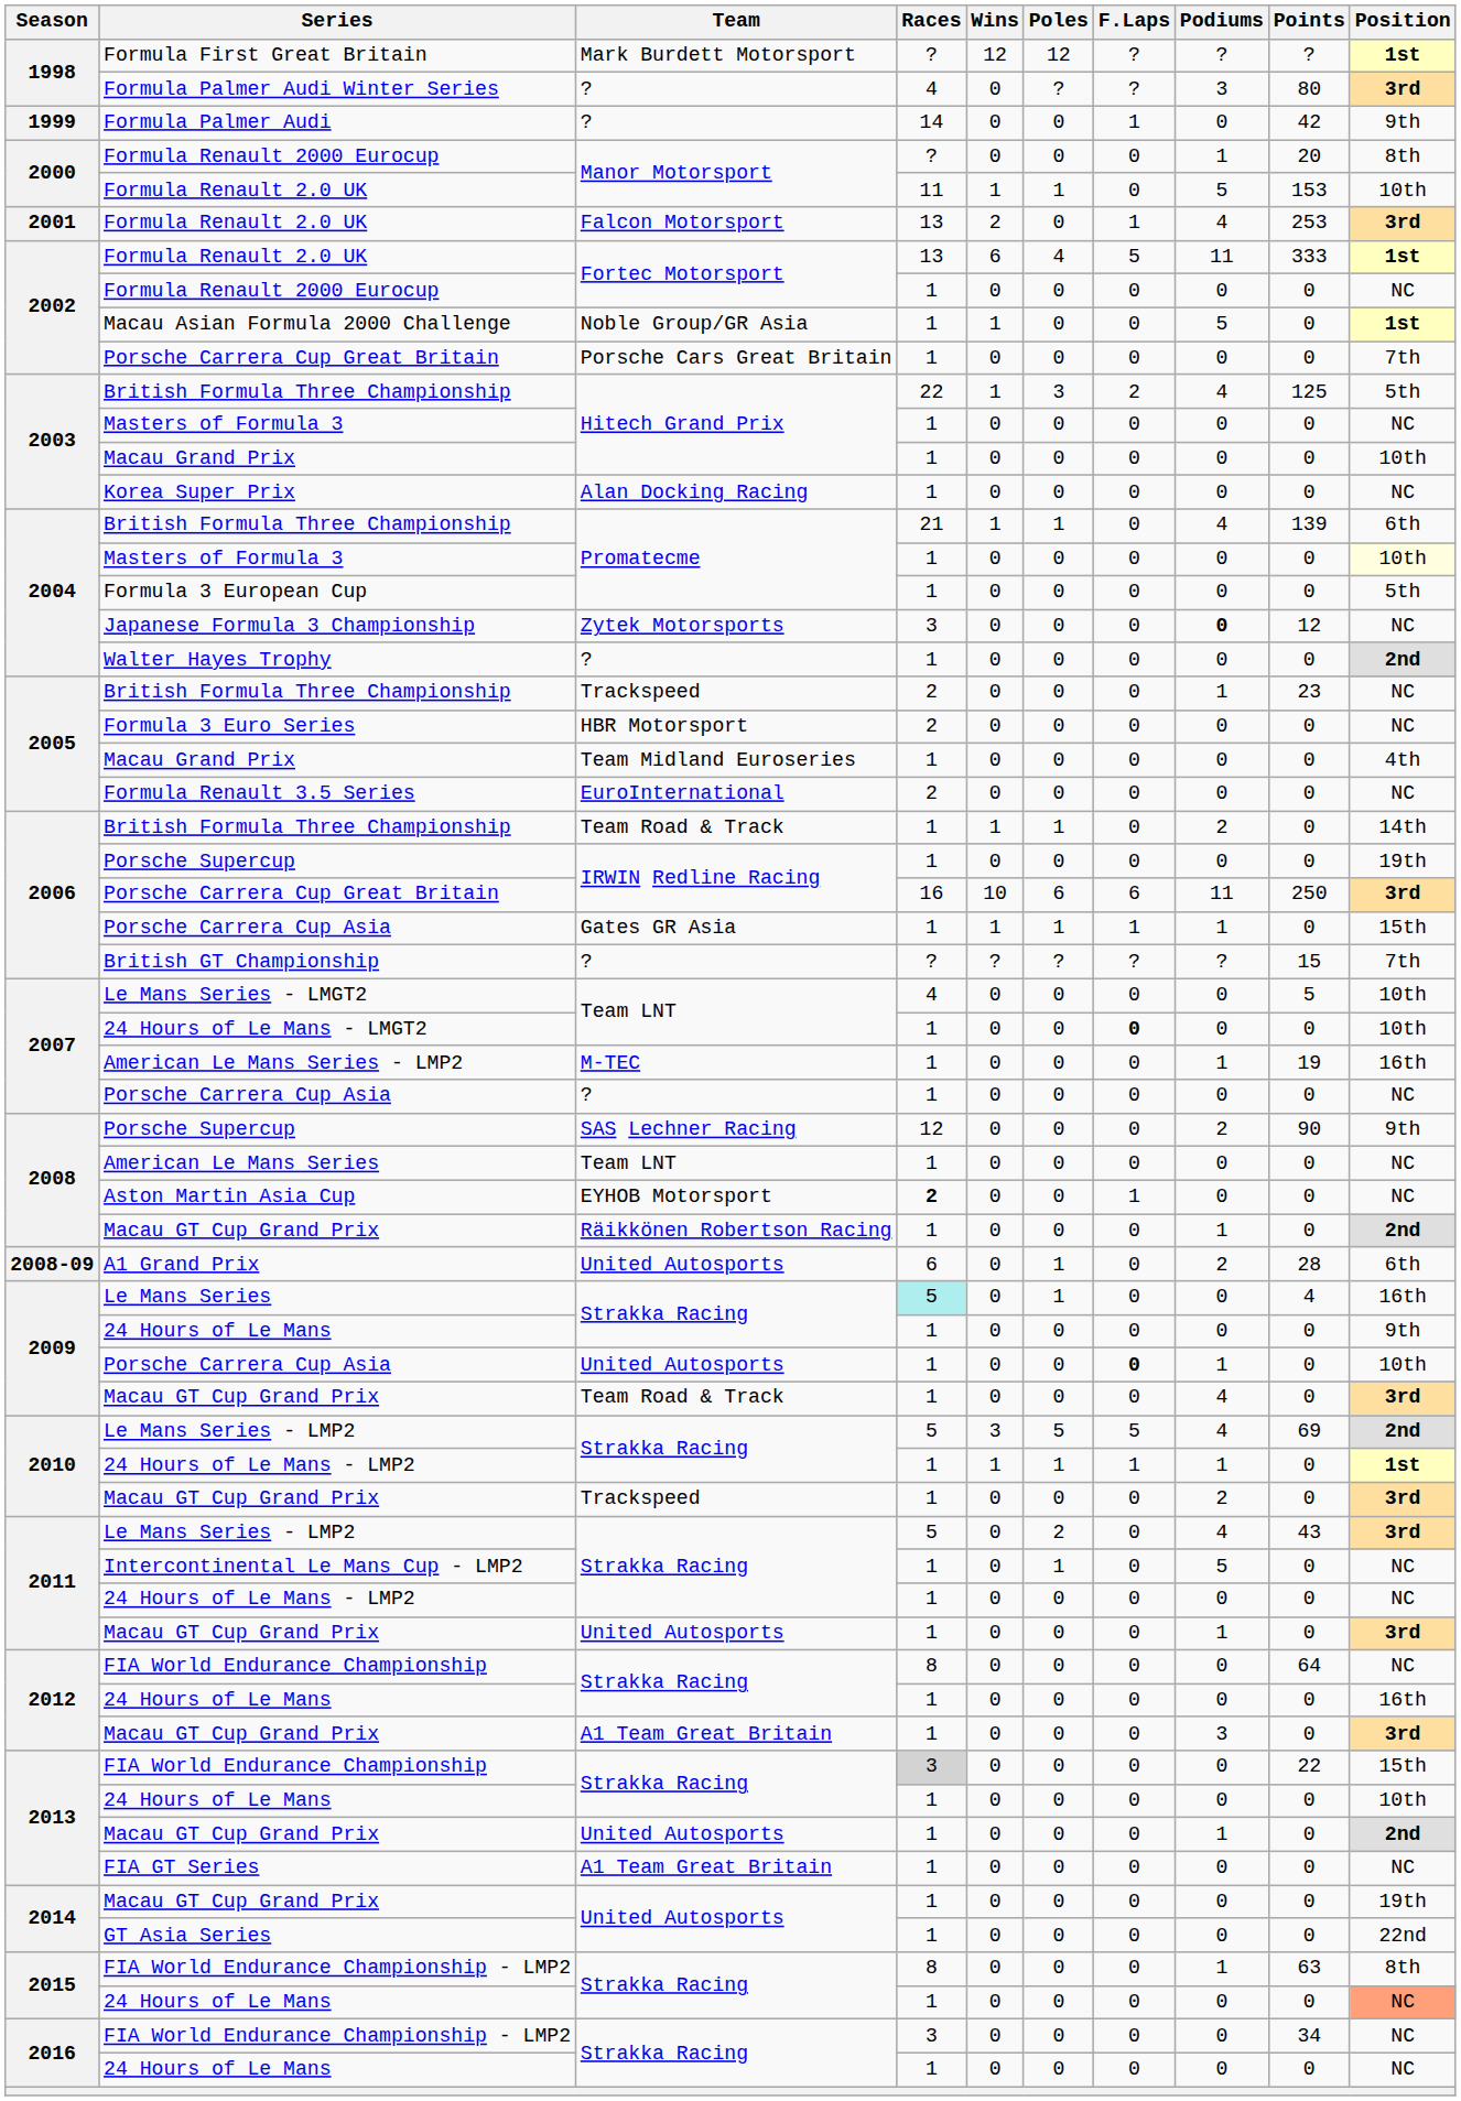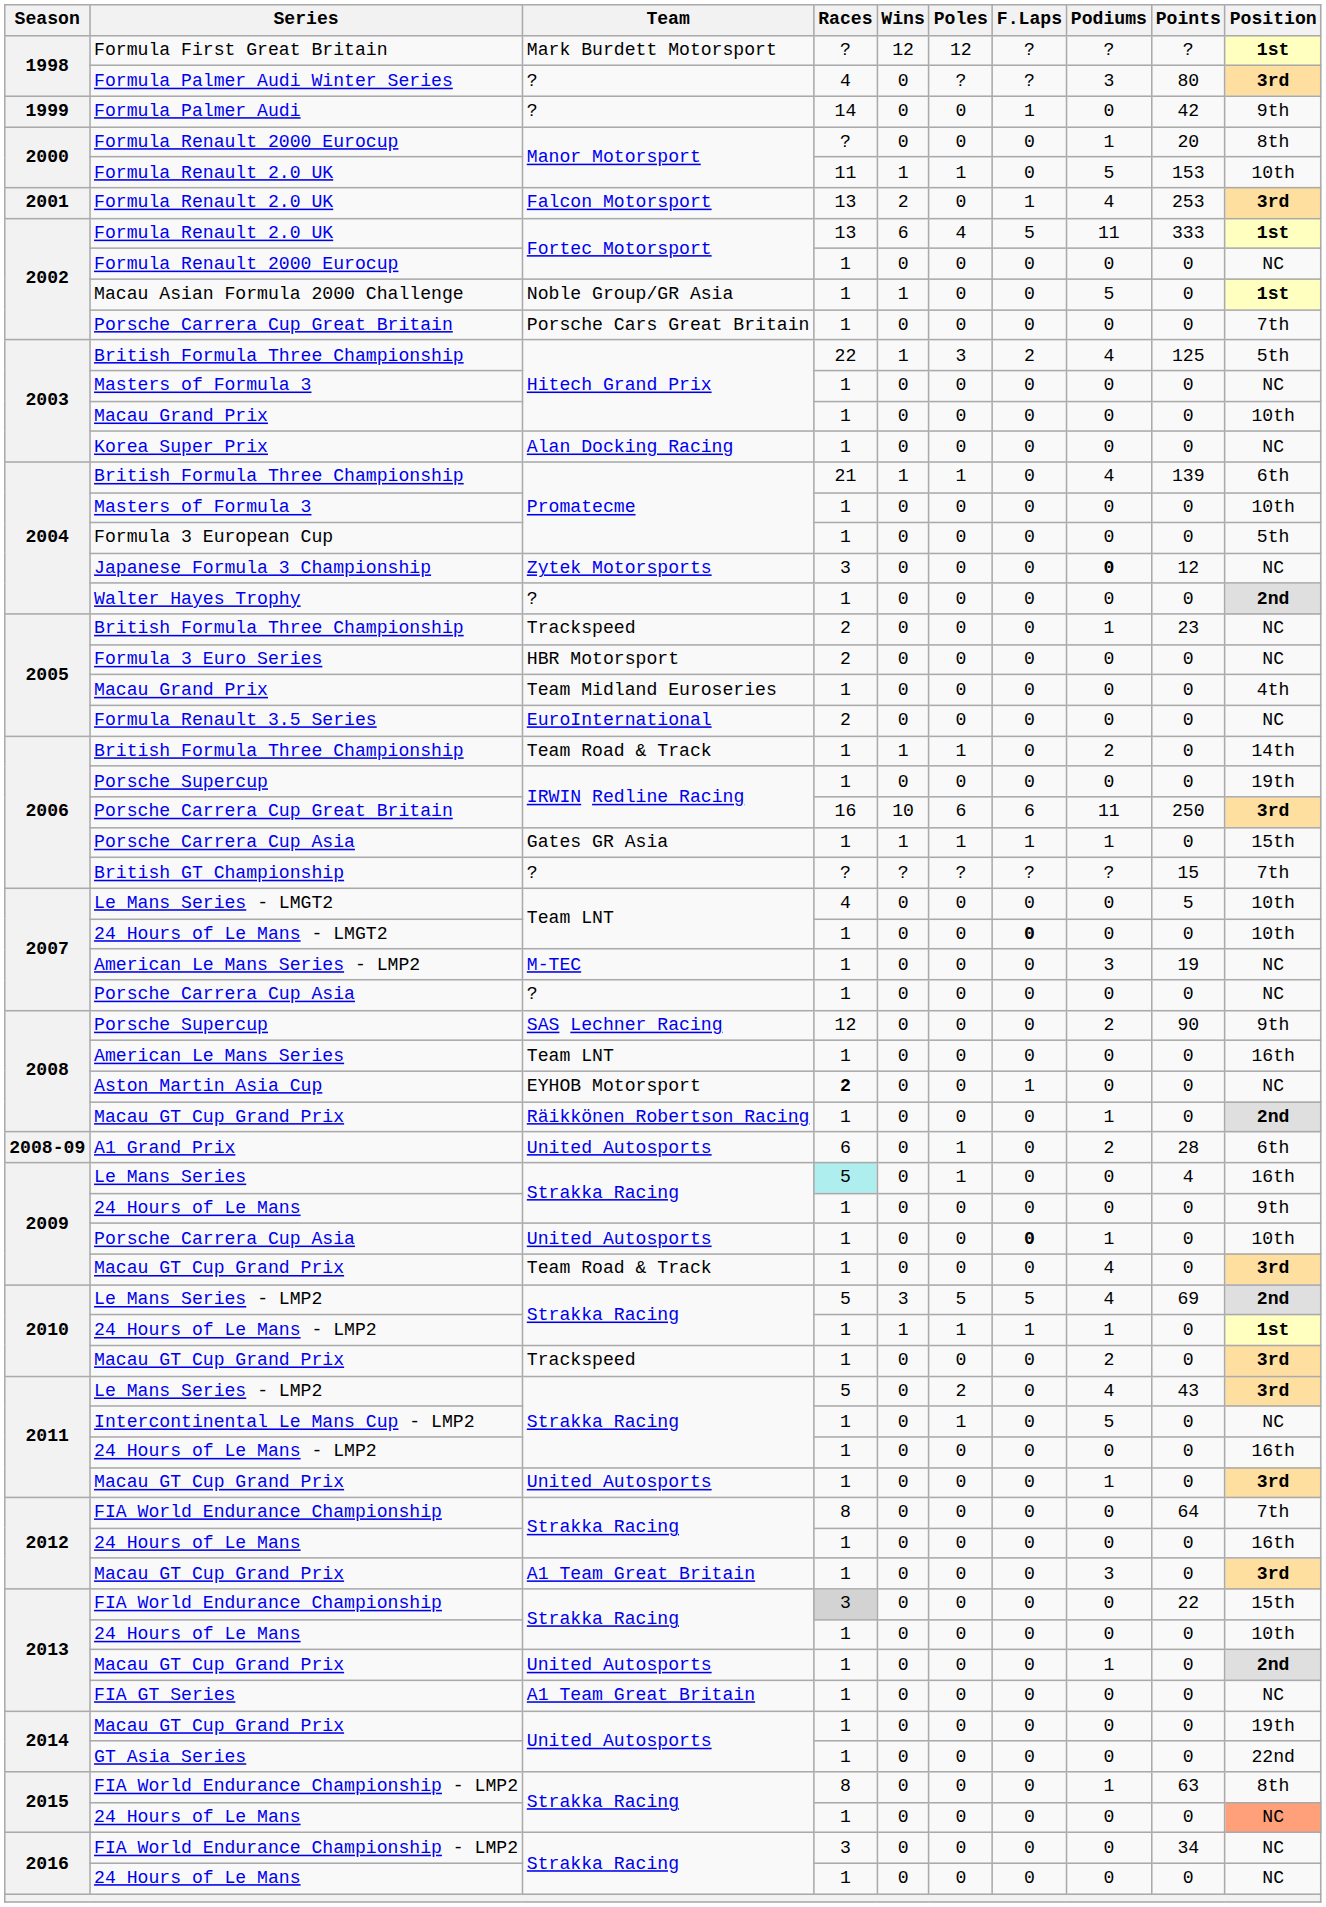 <table class="wikitable" style="font-size: 90%; text-align:center">
 <tr>
 <th>Season</th>
 <th>Series</th>
 <th>Team</th>
 <th>Races</th>
 <th>Wins</th>
 <th>Poles</th>
 <th>F.Laps</th>
 <th>Podiums</th>
 <th>Points</th>
 <th>Position</th>
 </tr>
 <tr>
 <th rowspan=2>1998</th>
 <td align=left>Formula First Great Britain</td>
 <td align=left>Mark Burdett Motorsport</td>
 <td>?</td>
 <td>12</td>
 <td>12</td>
 <td>?</td>
 <td>?</td>
 <td>?</td>
 <td style="background:#FFFFBF;"><strong>1st</strong></td>
 </tr>
 <tr>
 <td align=left><a href='#'>Formula Palmer Audi Winter Series</a></td>
 <td align=left>?</td>
 <td>4</td>
 <td>0</td>
 <td>?</td>
 <td>?</td>
 <td>3</td>
 <td>80</td>
 <td style="background:#FFDF9F;"><strong>3rd</strong></td>
 </tr>
 <tr>
 <th>1999</th>
 <td align=left><a href='#'>Formula Palmer Audi</a></td>
 <td align=left>?</td>
 <td>14</td>
 <td>0</td>
 <td>0</td>
 <td>1</td>
 <td>0</td>
 <td>42</td>
 <td>9th</td>
 </tr>
 <tr>
 <th rowspan=2>2000</th>
 <td align=left><a href='#'>Formula Renault 2000 Eurocup</a></td>
 <td rowspan=2 align=left><a href='#'>Manor Motorsport</a></td>
 <td>?</td>
 <td>0</td>
 <td>0</td>
 <td>0</td>
 <td>1</td>
 <td>20</td>
 <td>8th</td>
 </tr>
 <tr>
 <td align=left><a href='#'>Formula Renault 2.0 UK</a></td>
 <td>11</td>
 <td>1</td>
 <td>1</td>
 <td>0</td>
 <td>5</td>
 <td>153</td>
 <td>10th</td>
 </tr>
 <tr>
 <th>2001</th>
 <td align=left><a href='#'>Formula Renault 2.0 UK</a></td>
 <td align=left><a href='#'>Falcon Motorsport</a></td>
 <td>13</td>
 <td>2</td>
 <td>0</td>
 <td>1</td>
 <td>4</td>
 <td>253</td>
 <td style="background:#FFDF9F;"><strong>3rd</strong></td>
 </tr>
 <tr>
 <th rowspan=4>2002</th>
 <td align=left><a href='#'>Formula Renault 2.0 UK</a></td>
 <td rowspan=2 align=left><a href='#'>Fortec Motorsport</a></td>
 <td>13</td>
 <td>6</td>
 <td>4</td>
 <td>5</td>
 <td>11</td>
 <td>333</td>
 <td style="background:#FFFFBF;"><strong>1st</strong></td>
 </tr>
 <tr>
 <td align=left><a href='#'>Formula Renault 2000 Eurocup</a></td>
 <td>1</td>
 <td>0</td>
 <td>0</td>
 <td>0</td>
 <td>0</td>
 <td>0</td>
 <td>NC</td>
 </tr>
 <tr>
 <td align=left>Macau Asian Formula 2000 Challenge</td>
 <td align=left>Noble Group/GR Asia</td>
 <td>1</td>
 <td>1</td>
 <td>0</td>
 <td>0</td>
 <td>5</td>
 <td>0</td>
 <td style="background:#FFFFBF;"><strong>1st</strong></td>
 </tr>
 <tr>
 <td align=left><a href='#'>Porsche Carrera Cup Great Britain</a></td>
 <td align=left>Porsche Cars Great Britain</td>
 <td>1</td>
 <td>0</td>
 <td>0</td>
 <td>0</td>
 <td>0</td>
 <td>0</td>
 <td>7th</td>
 </tr>
 <tr>
 <th rowspan=4>2003</th>
 <td align=left><a href='#'>British Formula Three Championship</a></td>
 <td rowspan=3 align=left><a href='#'>Hitech Grand Prix</a></td>
 <td>22</td>
 <td>1</td>
 <td>3</td>
 <td>2</td>
 <td>4</td>
 <td>125</td>
 <td>5th</td>
 </tr>
 <tr>
 <td align=left><a href='#'>Masters of Formula 3</a></td>
 <td>1</td>
 <td>0</td>
 <td>0</td>
 <td>0</td>
 <td>0</td>
 <td>0</td>
 <td>NC</td>
 </tr>
 <tr>
 <td align=left><a href='#'>Macau Grand Prix</a></td>
 <td>1</td>
 <td>0</td>
 <td>0</td>
 <td>0</td>
 <td>0</td>
 <td>0</td>
 <td>10th</td>
 </tr>
 <tr>
 <td align=left><a href='#'>Korea Super Prix</a></td>
 <td align=left><a href='#'>Alan Docking Racing</a></td>
 <td>1</td>
 <td>0</td>
 <td>0</td>
 <td>0</td>
 <td>0</td>
 <td>0</td>
 <td>NC</td>
 </tr>
 <tr>
 <th rowspan=5>2004</th>
 <td align=left><a href='#'>British Formula Three Championship</a></td>
 <td rowspan=3 align=left><a href='#'>Promatecme</a></td>
 <td>21</td>
 <td>1</td>
 <td>1</td>
 <td>0</td>
 <td>4</td>
 <td>139</td>
 <td>6th</td>
 </tr>
 <tr>
 <td align=left><a href='#'>Masters of Formula 3</a></td>
 <td>1</td>
 <td>0</td>
 <td>0</td>
 <td>0</td>
 <td>0</td>
 <td>0</td>
-<td style="background: lightyellow;">10th</td>
+<td>10th</td>
 </tr>
 <tr>
 <td align=left>Formula 3 European Cup</td>
 <td>1</td>
 <td>0</td>
 <td>0</td>
 <td>0</td>
 <td>0</td>
 <td>0</td>
 <td>5th</td>
 </tr>
 <tr>
 <td align=left><a href='#'>Japanese Formula 3 Championship</a></td>
 <td align=left><a href='#'>Zytek Motorsports</a></td>
 <td>3</td>
 <td>0</td>
 <td>0</td>
 <td>0</td>
 <td><strong>0</strong></td>
 <td>12</td>
 <td>NC</td>
 </tr>
 <tr>
 <td align=left><a href='#'>Walter Hayes Trophy</a></td>
 <td align=left>?</td>
 <td>1</td>
 <td>0</td>
 <td>0</td>
 <td>0</td>
 <td>0</td>
 <td>0</td>
 <td style="background:#DFDFDF;"><strong>2nd</strong></td>
 </tr>
 <tr>
 <th rowspan=4>2005</th>
 <td align=left><a href='#'>British Formula Three Championship</a></td>
 <td align=left>Trackspeed</td>
 <td>2</td>
 <td>0</td>
 <td>0</td>
 <td>0</td>
 <td>1</td>
 <td>23</td>
 <td>NC</td>
 </tr>
 <tr>
 <td align=left><a href='#'>Formula 3 Euro Series</a></td>
 <td align=left>HBR Motorsport</td>
 <td>2</td>
 <td>0</td>
 <td>0</td>
 <td>0</td>
 <td>0</td>
 <td>0</td>
 <td>NC</td>
 </tr>
 <tr>
 <td align=left><a href='#'>Macau Grand Prix</a></td>
 <td align=left>Team Midland Euroseries</td>
 <td>1</td>
 <td>0</td>
 <td>0</td>
 <td>0</td>
 <td>0</td>
 <td>0</td>
 <td>4th</td>
 </tr>
 <tr>
 <td align=left><a href='#'>Formula Renault 3.5 Series</a></td>
 <td align=left><a href='#'>EuroInternational</a></td>
 <td>2</td>
 <td>0</td>
 <td>0</td>
 <td>0</td>
 <td>0</td>
 <td>0</td>
 <td>NC</td>
 </tr>
 <tr>
 <th rowspan=5>2006</th>
 <td align=left><a href='#'>British Formula Three Championship</a></td>
 <td align=left>Team Road & Track</td>
 <td>1</td>
 <td>1</td>
 <td>1</td>
 <td>0</td>
 <td>2</td>
 <td>0</td>
 <td>14th</td>
 </tr>
 <tr>
 <td align=left><a href='#'>Porsche Supercup</a></td>
 <td rowspan=2 align=left><a href='#'>IRWIN</a> <a href='#'>Redline Racing</a></td>
 <td>1</td>
 <td>0</td>
 <td>0</td>
 <td>0</td>
 <td>0</td>
 <td>0</td>
 <td>19th</td>
 </tr>
 <tr>
 <td align=left><a href='#'>Porsche Carrera Cup Great Britain</a></td>
 <td>16</td>
 <td>10</td>
 <td>6</td>
 <td>6</td>
 <td>11</td>
 <td>250</td>
 <td style="background:#FFDF9F;"><strong>3rd</strong></td>
 </tr>
 <tr>
 <td align=left><a href='#'>Porsche Carrera Cup Asia</a></td>
 <td align=left>Gates GR Asia</td>
 <td>1</td>
 <td>1</td>
 <td>1</td>
 <td>1</td>
 <td>1</td>
 <td>0</td>
 <td>15th</td>
 </tr>
 <tr>
 <td align=left><a href='#'>British GT Championship</a></td>
 <td align=left>?</td>
 <td>?</td>
 <td>?</td>
 <td>?</td>
 <td>?</td>
 <td>?</td>
 <td>15</td>
 <td>7th</td>
 </tr>
 <tr>
 <th rowspan=4>2007</th>
 <td align=left><a href='#'>Le Mans Series</a> - LMGT2</td>
 <td rowspan=2 align=left>Team LNT</td>
 <td>4</td>
 <td>0</td>
 <td>0</td>
 <td>0</td>
 <td>0</td>
 <td>5</td>
 <td>10th</td>
 </tr>
 <tr>
 <td align=left><a href='#'>24 Hours of Le Mans</a> - LMGT2</td>
 <td>1</td>
 <td>0</td>
 <td>0</td>
 <td><strong>0</strong></td>
 <td>0</td>
 <td>0</td>
 <td>10th</td>
 </tr>
 <tr>
 <td align=left><a href='#'>American Le Mans Series</a> - LMP2</td>
 <td align=left><a href='#'>M-TEC</a></td>
 <td>1</td>
 <td>0</td>
 <td>0</td>
 <td>0</td>
-<td>1</td>
+<td>3</td>
 <td>19</td>
-<td>16th</td>
+<td>NC</td>
 </tr>
 <tr>
 <td align=left><a href='#'>Porsche Carrera Cup Asia</a></td>
 <td align=left>?</td>
 <td>1</td>
 <td>0</td>
 <td>0</td>
 <td>0</td>
 <td>0</td>
 <td>0</td>
 <td>NC</td>
 </tr>
 <tr>
 <th rowspan=4>2008</th>
 <td align=left><a href='#'>Porsche Supercup</a></td>
 <td align=left><a href='#'>SAS</a> <a href='#'>Lechner Racing</a></td>
 <td>12</td>
 <td>0</td>
 <td>0</td>
 <td>0</td>
 <td>2</td>
 <td>90</td>
 <td>9th</td>
 </tr>
 <tr>
 <td align=left><a href='#'>American Le Mans Series</a></td>
 <td align=left>Team LNT</td>
 <td>1</td>
 <td>0</td>
 <td>0</td>
 <td>0</td>
 <td>0</td>
 <td>0</td>
-<td>NC</td>
+<td>16th</td>
 </tr>
 <tr>
 <td align=left><a href='#'>Aston Martin Asia Cup</a></td>
 <td align=left>EYHOB Motorsport</td>
 <td><strong>2</strong></td>
 <td>0</td>
 <td>0</td>
 <td>1</td>
 <td>0</td>
 <td>0</td>
 <td>NC</td>
 </tr>
 <tr>
 <td align=left><a href='#'>Macau GT Cup Grand Prix</a></td>
 <td align=left><a href='#'>Räikkönen Robertson Racing</a></td>
 <td>1</td>
 <td>0</td>
 <td>0</td>
 <td>0</td>
 <td>1</td>
 <td>0</td>
 <td style="background:#DFDFDF;"><strong>2nd</strong></td>
 </tr>
 <tr>
 <th>2008-09</th>
 <td align=left><a href='#'>A1 Grand Prix</a></td>
 <td align=left><a href='#'>United Autosports</a></td>
 <td>6</td>
 <td>0</td>
 <td>1</td>
 <td>0</td>
 <td>2</td>
 <td>28</td>
 <td>6th</td>
 </tr>
 <tr>
 <th rowspan=4>2009</th>
 <td align=left><a href='#'>Le Mans Series</a></td>
 <td rowspan=2 align=left><a href='#'>Strakka Racing</a></td>
 <td style="background: paleturquoise;">5</td>
 <td>0</td>
 <td>1</td>
 <td>0</td>
 <td>0</td>
 <td>4</td>
 <td>16th</td>
 </tr>
 <tr>
 <td align=left><a href='#'>24 Hours of Le Mans</a></td>
 <td>1</td>
 <td>0</td>
 <td>0</td>
 <td>0</td>
 <td>0</td>
 <td>0</td>
 <td>9th</td>
 </tr>
 <tr>
 <td align=left><a href='#'>Porsche Carrera Cup Asia</a></td>
 <td align=left><a href='#'>United Autosports</a></td>
 <td>1</td>
 <td>0</td>
 <td>0</td>
 <td><strong>0</strong></td>
 <td>1</td>
 <td>0</td>
 <td>10th</td>
 </tr>
 <tr>
 <td align=left><a href='#'>Macau GT Cup Grand Prix</a></td>
 <td align=left>Team Road & Track</td>
 <td>1</td>
 <td>0</td>
 <td>0</td>
 <td>0</td>
 <td>4</td>
 <td>0</td>
 <td style="background:#FFDF9F;"><strong>3rd</strong></td>
 </tr>
 <tr>
 <th rowspan=3>2010</th>
 <td align=left><a href='#'>Le Mans Series</a> - LMP2</td>
 <td rowspan=2 align=left><a href='#'>Strakka Racing</a></td>
 <td>5</td>
 <td>3</td>
 <td>5</td>
 <td>5</td>
 <td>4</td>
 <td>69</td>
 <td style="background:#DFDFDF;"><strong>2nd</strong></td>
 </tr>
 <tr>
 <td align=left><a href='#'>24 Hours of Le Mans</a> - LMP2</td>
 <td>1</td>
 <td>1</td>
 <td>1</td>
 <td>1</td>
 <td>1</td>
 <td>0</td>
 <td style="background:#FFFFBF;"><strong>1st</strong></td>
 </tr>
 <tr>
 <td align=left><a href='#'>Macau GT Cup Grand Prix</a></td>
 <td align=left>Trackspeed</td>
 <td>1</td>
 <td>0</td>
 <td>0</td>
 <td>0</td>
 <td>2</td>
 <td>0</td>
 <td style="background:#FFDF9F;"><strong>3rd</strong></td>
 </tr>
 <tr>
 <th rowspan=4>2011</th>
 <td align=left><a href='#'>Le Mans Series</a> - LMP2</td>
 <td rowspan=3 align=left><a href='#'>Strakka Racing</a></td>
 <td>5</td>
 <td>0</td>
 <td>2</td>
 <td>0</td>
 <td>4</td>
 <td>43</td>
 <td style="background:#FFDF9F;"><strong>3rd</strong></td>
 </tr>
 <tr>
 <td align=left><a href='#'>Intercontinental Le Mans Cup</a> - LMP2</td>
 <td>1</td>
 <td>0</td>
 <td>1</td>
 <td>0</td>
 <td>5</td>
 <td>0</td>
 <td>NC</td>
 </tr>
 <tr>
 <td align=left><a href='#'>24 Hours of Le Mans</a> - LMP2</td>
 <td>1</td>
 <td>0</td>
 <td>0</td>
 <td>0</td>
 <td>0</td>
 <td>0</td>
-<td>NC</td>
+<td>16th</td>
 </tr>
 <tr>
 <td align=left><a href='#'>Macau GT Cup Grand Prix</a></td>
 <td align=left><a href='#'>United Autosports</a></td>
 <td>1</td>
 <td>0</td>
 <td>0</td>
 <td>0</td>
 <td>1</td>
 <td>0</td>
 <td style="background:#FFDF9F;"><strong>3rd</strong></td>
 </tr>
 <tr>
 <th rowspan=3>2012</th>
 <td align=left><a href='#'>FIA World Endurance Championship</a></td>
 <td rowspan=2 align=left><a href='#'>Strakka Racing</a></td>
 <td>8</td>
 <td>0</td>
 <td>0</td>
 <td>0</td>
 <td>0</td>
 <td>64</td>
-<td>NC</td>
+<td>7th</td>
 </tr>
 <tr>
 <td align=left><a href='#'>24 Hours of Le Mans</a></td>
 <td>1</td>
 <td>0</td>
 <td>0</td>
 <td>0</td>
 <td>0</td>
 <td>0</td>
 <td>16th</td>
 </tr>
 <tr>
 <td align=left><a href='#'>Macau GT Cup Grand Prix</a></td>
 <td align=left><a href='#'>A1 Team Great Britain</a></td>
 <td>1</td>
 <td>0</td>
 <td>0</td>
 <td>0</td>
 <td>3</td>
 <td>0</td>
 <td style="background:#FFDF9F;"><strong>3rd</strong></td>
 </tr>
 <tr>
 <th rowspan=4>2013</th>
 <td align=left><a href='#'>FIA World Endurance Championship</a></td>
 <td rowspan=2 align=left><a href='#'>Strakka Racing</a></td>
 <td style="background: lightgrey;">3</td>
 <td>0</td>
 <td>0</td>
 <td>0</td>
 <td>0</td>
 <td>22</td>
 <td>15th</td>
 </tr>
 <tr>
 <td align=left><a href='#'>24 Hours of Le Mans</a></td>
 <td>1</td>
 <td>0</td>
 <td>0</td>
 <td>0</td>
 <td>0</td>
 <td>0</td>
 <td>10th</td>
 </tr>
 <tr>
 <td align=left><a href='#'>Macau GT Cup Grand Prix</a></td>
 <td align=left><a href='#'>United Autosports</a></td>
 <td>1</td>
 <td>0</td>
 <td>0</td>
 <td>0</td>
 <td>1</td>
 <td>0</td>
 <td style="background:#DFDFDF;"><strong>2nd</strong></td>
 </tr>
 <tr>
 <td align=left><a href='#'>FIA GT Series</a></td>
 <td align=left><a href='#'>A1 Team Great Britain</a></td>
 <td>1</td>
 <td>0</td>
 <td>0</td>
 <td>0</td>
 <td>0</td>
 <td>0</td>
 <td>NC</td>
 </tr>
 <tr>
 <th rowspan=2>2014</th>
 <td align=left><a href='#'>Macau GT Cup Grand Prix</a></td>
 <td rowspan=2 align=left><a href='#'>United Autosports</a></td>
 <td>1</td>
 <td>0</td>
 <td>0</td>
 <td>0</td>
 <td>0</td>
 <td>0</td>
 <td>19th</td>
 </tr>
 <tr>
 <td align=left><a href='#'>GT Asia Series</a></td>
 <td>1</td>
 <td>0</td>
 <td>0</td>
 <td>0</td>
 <td>0</td>
 <td>0</td>
 <td>22nd</td>
 </tr>
 <tr>
 <th rowspan=2>2015</th>
 <td align=left><a href='#'>FIA World Endurance Championship</a> - LMP2</td>
 <td rowspan=2 align=left><a href='#'>Strakka Racing</a></td>
 <td>8</td>
 <td>0</td>
 <td>0</td>
 <td>0</td>
 <td>1</td>
 <td>63</td>
 <td>8th</td>
 </tr>
 <tr>
 <td align=left><a href='#'>24 Hours of Le Mans</a></td>
 <td>1</td>
 <td>0</td>
 <td>0</td>
 <td>0</td>
 <td>0</td>
 <td>0</td>
 <td style="background: lightsalmon;">NC</td>
 </tr>
 <tr>
 <th rowspan=2>2016</th>
 <td align=left><a href='#'>FIA World Endurance Championship</a> - LMP2</td>
 <td rowspan=2 align=left><a href='#'>Strakka Racing</a></td>
 <td>3</td>
 <td>0</td>
 <td>0</td>
 <td>0</td>
 <td>0</td>
 <td>34</td>
 <td>NC</td>
 </tr>
 <tr>
 <td align=left><a href='#'>24 Hours of Le Mans</a></td>
 <td>1</td>
 <td>0</td>
 <td>0</td>
 <td>0</td>
 <td>0</td>
 <td>0</td>
 <td>NC</td>
 </tr>
 <tr>
 <th colspan="10"></th>
 </tr>
 </table>
